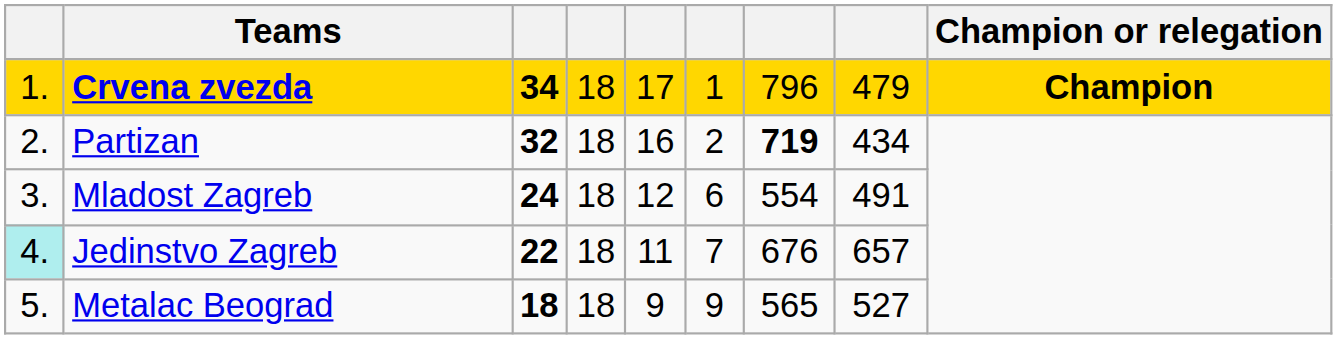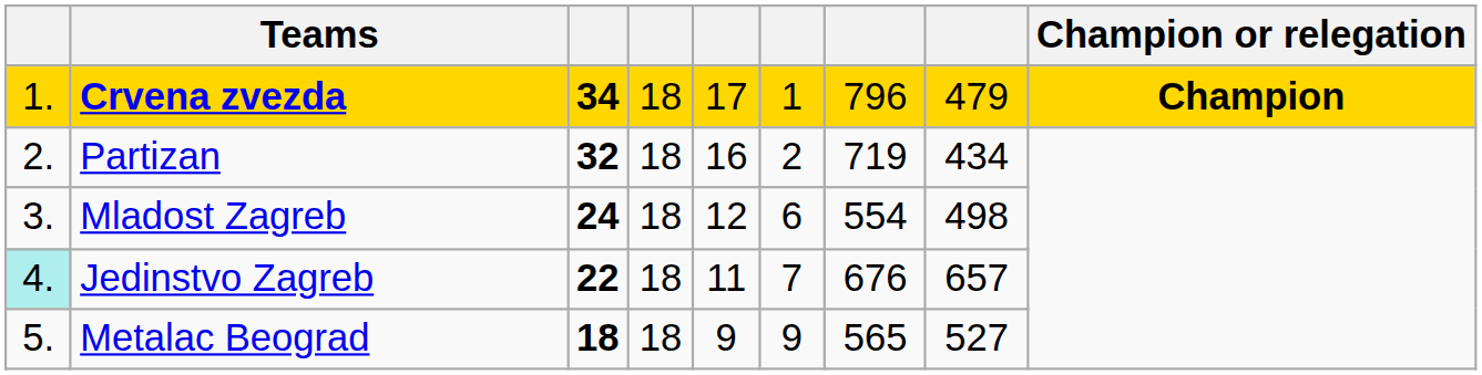 <table class="wikitable" style="text-align: center;">
 <tr>
 <th width=20></th>
 <th width=200>Teams</th>
 <th></th>
 <th width=20></th>
 <th width=20></th>
 <th width=20></th>
 <th width=35></th>
 <th width=35></th>
 <th>Champion or relegation</th>
 </tr>
 <tr bgcolor=gold>
 <td>1.</td>
 <td style="text-align:left;"><strong><a href='#'>Crvena zvezda</a></strong></td>
 <td><strong>34</strong></td>
 <td>18</td>
 <td>17</td>
 <td>1</td>
 <td>796</td>
 <td>479</td>
 <td><strong>Champion</strong></td>
 </tr>
 <tr align=center>
 <td>2.</td>
 <td style="text-align:left;"><a href='#'>Partizan</a></td>
 <td><strong>32</strong></td>
 <td>18</td>
 <td>16</td>
 <td>2</td>
-<td><strong>719</strong></td>
+<td>719</td>
 <td>434</td>
 </tr>
 <tr align=center>
 <td>3.</td>
 <td style="text-align:left;"><a href='#'>Mladost Zagreb</a></td>
 <td><strong>24</strong></td>
 <td>18</td>
 <td>12</td>
 <td>6</td>
 <td>554</td>
-<td>491</td>
+<td>498</td>
 </tr>
 <tr align=center>
 <td style="background: paleturquoise;">4.</td>
 <td style="text-align:left;"><a href='#'>Jedinstvo Zagreb</a></td>
 <td><strong>22</strong></td>
 <td>18</td>
 <td>11</td>
 <td>7</td>
 <td>676</td>
 <td>657</td>
 </tr>
 <tr align=center>
 <td>5.</td>
 <td style="text-align:left;"><a href='#'>Metalac Beograd</a></td>
 <td><strong>18</strong></td>
 <td>18</td>
 <td>9</td>
 <td>9</td>
 <td>565</td>
 <td>527</td>
 </tr>
 </table>
